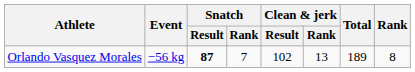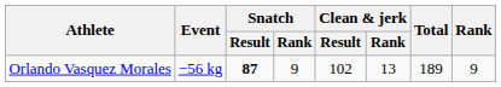 <table class="wikitable" style="font-size:90%">
 <tr>
 <th rowspan="2">Athlete</th>
 <th rowspan="2">Event</th>
 <th colspan="2">Snatch</th>
 <th colspan="2">Clean & jerk</th>
 <th rowspan="2">Total</th>
 <th rowspan="2">Rank</th>
 </tr>
 <tr style="font-size:95%">
 <th>Result</th>
 <th>Rank</th>
 <th>Result</th>
 <th>Rank</th>
 </tr>
 <tr align=center>
 <td align=left><a href='#'>Orlando Vasquez Morales</a></td>
 <td align=left><a href='#'>−56 kg</a></td>
 <td><strong>87</strong></td>
-<td>7</td>
+<td>9</td>
 <td>102</td>
 <td>13</td>
 <td>189</td>
-<td>8</td>
+<td>9</td>
 </tr>
 </table>
